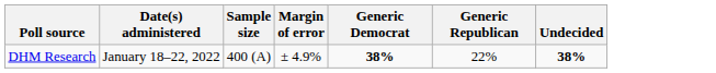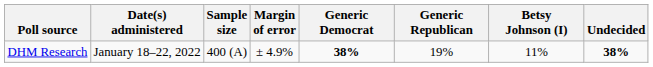 <table class="wikitable" style="font-size:90%;text-align:center;">
 <tr valign=bottom>
 <th>Poll source</th>
 <th>Date(s)<br>administered</th>
 <th>Sample<br>size</th>
 <th>Margin<br>of error</th>
 <th style="width:100px;">Generic<br>Democrat</th>
 <th style="width:100px;">Generic<br>Republican</th>
+<th style="width:100px;">Betsy<br>Johnson (I)</th>
 <th>Undecided</th>
 </tr>
 <tr>
 <td style="text-align:left;"><a href='#'>DHM Research</a></td>
 <td>January 18–22, 2022</td>
 <td>400 (A)</td>
 <td>± 4.9%</td>
 <td><strong>38%</strong></td>
-<td>22%</td>
+<td>19%</td>
+<td>11%</td>
 <td><strong>38%</strong></td>
 </tr>
 </table>
